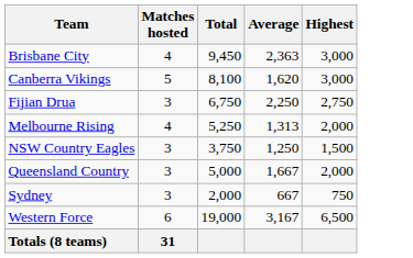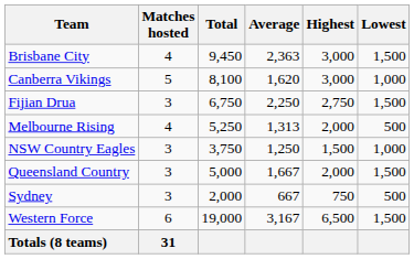 <table class="wikitable sortable" style="text-align:right">
 <tr>
 <th>Team</th>
 <th>Matches<br>hosted</th>
 <th>Total</th>
 <th>Average</th>
 <th>Highest</th>
+<th>Lowest</th>
 </tr>
 <tr>
 <td style="text-align:left"><a href='#'>Brisbane City</a></td>
 <td style="text-align:center">4</td>
 <td>9,450</td>
 <td>2,363</td>
 <td>3,000</td>
+<td>1,500</td>
 </tr>
 <tr>
 <td style="text-align:left"><a href='#'>Canberra Vikings</a></td>
 <td style="text-align:center">5</td>
 <td>8,100</td>
 <td>1,620</td>
 <td>3,000</td>
+<td>1,000</td>
 </tr>
 <tr>
 <td style="text-align:left"><a href='#'>Fijian Drua</a></td>
 <td style="text-align:center">3</td>
 <td>6,750</td>
 <td>2,250</td>
 <td>2,750</td>
+<td>1,500</td>
 </tr>
 <tr>
 <td style="text-align:left"><a href='#'>Melbourne Rising</a></td>
 <td style="text-align:center">4</td>
 <td>5,250</td>
 <td>1,313</td>
 <td>2,000</td>
+<td>500</td>
 </tr>
 <tr>
 <td style="text-align:left"><a href='#'>NSW Country Eagles</a></td>
 <td style="text-align:center">3</td>
 <td>3,750</td>
 <td>1,250</td>
 <td>1,500</td>
+<td>1,000</td>
 </tr>
 <tr>
 <td style="text-align:left"><a href='#'>Queensland Country</a></td>
 <td style="text-align:center">3</td>
 <td>5,000</td>
 <td>1,667</td>
 <td>2,000</td>
+<td>1,500</td>
 </tr>
 <tr>
 <td style="text-align:left"><a href='#'>Sydney</a></td>
 <td style="text-align:center">3</td>
 <td>2,000</td>
 <td>667</td>
 <td>750</td>
+<td>500</td>
 </tr>
 <tr>
 <td style="text-align:left"><a href='#'>Western Force</a></td>
 <td style="text-align:center">6</td>
 <td>19,000</td>
 <td>3,167</td>
 <td>6,500</td>
+<td>1,500</td>
 </tr>
 <tr>
 <th style="text-align:left">Totals (8 teams)</th>
 <th>31</th>
 <th></th>
 <th></th>
 <th></th>
+<th></th>
 </tr>
 </table>
